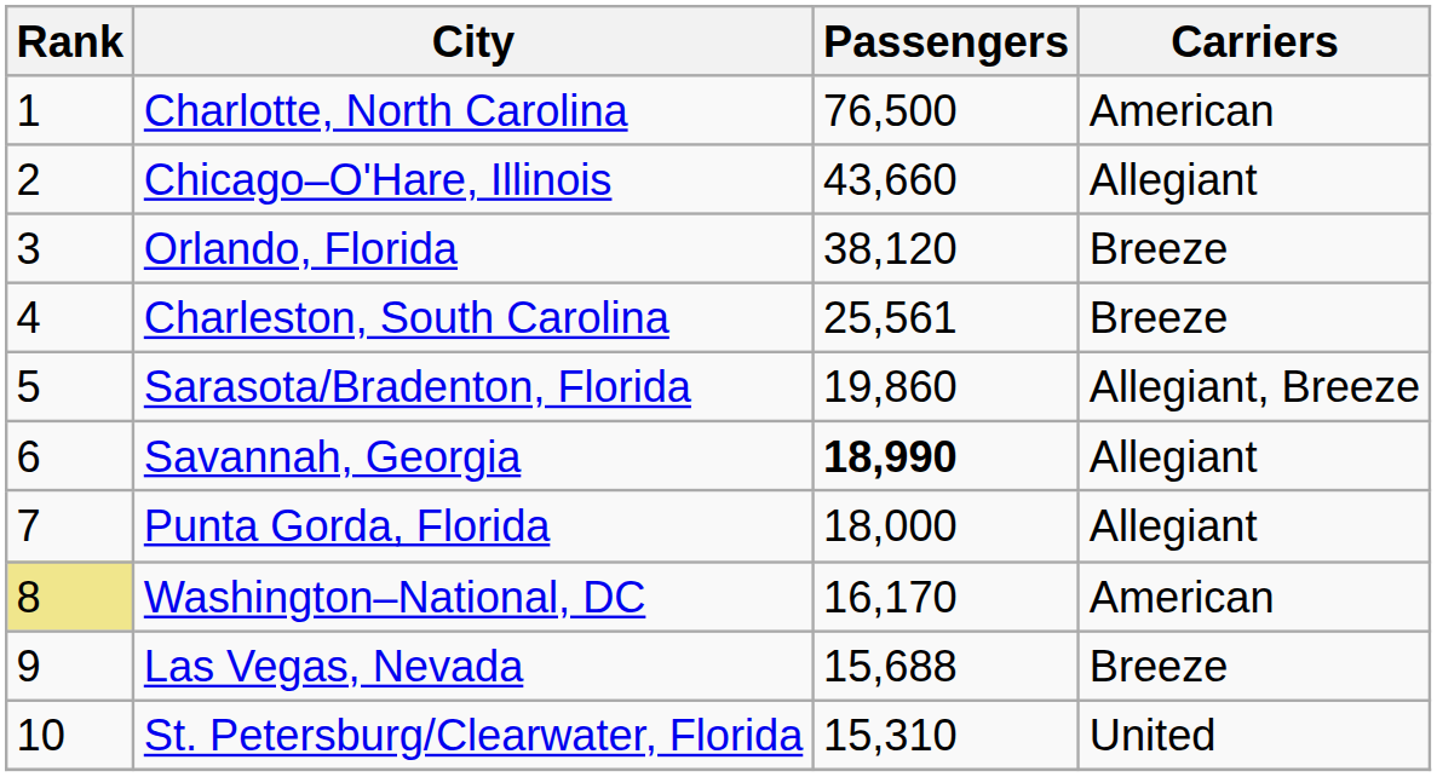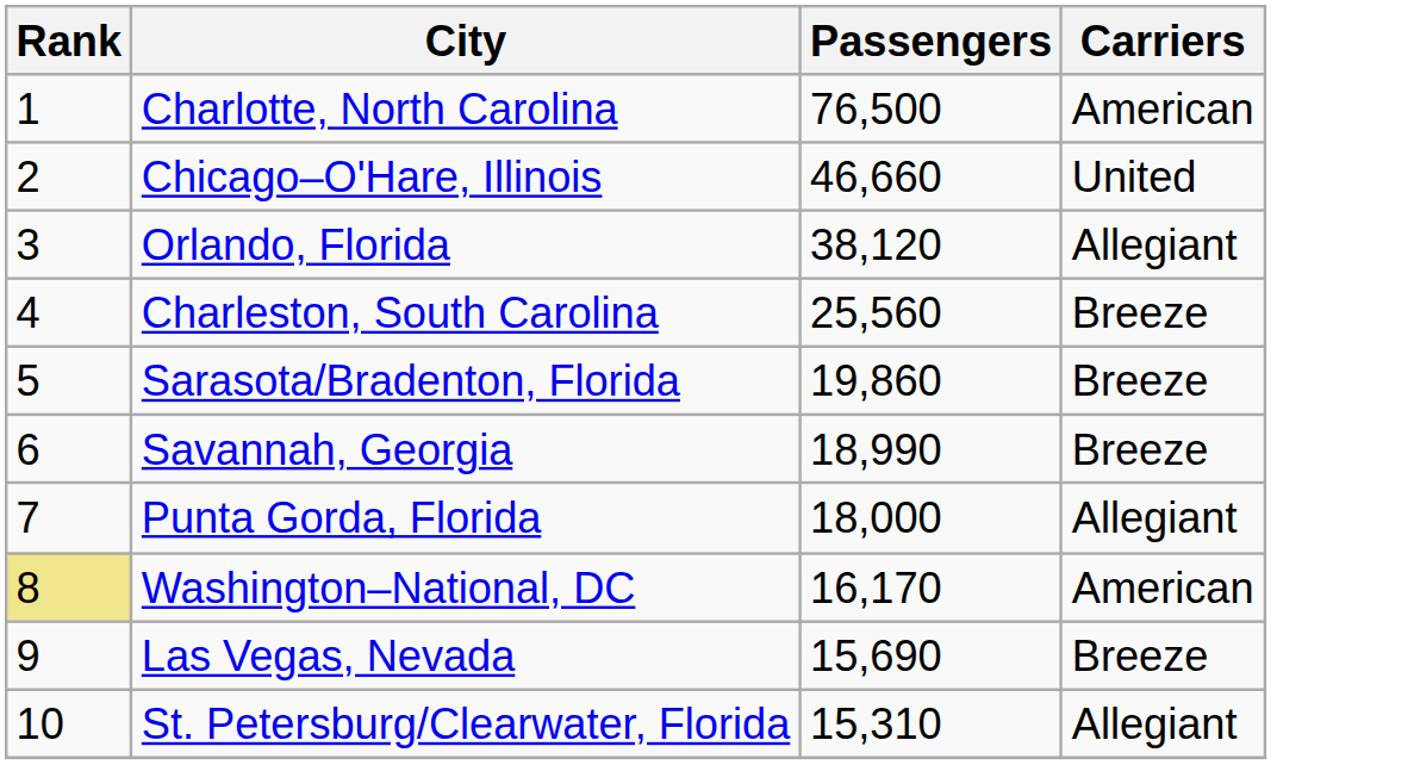 <table class="wikitable" style="font-size: 95%" width= align=>
 <tr>
 <th>Rank</th>
 <th>City</th>
 <th>Passengers</th>
 <th>Carriers</th>
 </tr>
 <tr>
 <td>1</td>
 <td> <a href='#'>Charlotte, North Carolina</a></td>
 <td>76,500</td>
 <td>American</td>
 </tr>
 <tr>
 <td>2</td>
 <td> <a href='#'>Chicago–O'Hare, Illinois</a></td>
-<td>43,660</td>
-<td>Allegiant</td>
+<td>46,660</td>
+<td>United</td>
 </tr>
 <tr>
 <td>3</td>
 <td> <a href='#'>Orlando, Florida</a></td>
 <td>38,120</td>
-<td>Breeze</td>
+<td>Allegiant</td>
 </tr>
 <tr>
 <td>4</td>
 <td> <a href='#'>Charleston, South Carolina</a></td>
-<td>25,561</td>
+<td>25,560</td>
 <td>Breeze</td>
 </tr>
 <tr>
 <td>5</td>
 <td> <a href='#'>Sarasota/Bradenton, Florida</a></td>
 <td>19,860</td>
-<td>Allegiant, Breeze</td>
+<td>Breeze</td>
 </tr>
 <tr>
 <td>6</td>
 <td> <a href='#'>Savannah, Georgia</a></td>
-<td><strong>18,990</strong></td>
-<td>Allegiant</td>
+<td>18,990</td>
+<td>Breeze</td>
 </tr>
 <tr>
 <td>7</td>
 <td> <a href='#'>Punta Gorda, Florida</a></td>
 <td>18,000</td>
 <td>Allegiant</td>
 </tr>
 <tr>
 <td style="background: khaki;">8</td>
 <td> <a href='#'>Washington–National, DC</a></td>
 <td>16,170</td>
 <td>American</td>
 </tr>
 <tr>
 <td>9</td>
 <td> <a href='#'>Las Vegas, Nevada</a></td>
-<td>15,688</td>
+<td>15,690</td>
 <td>Breeze</td>
 </tr>
 <tr>
 <td>10</td>
 <td> <a href='#'>St. Petersburg/Clearwater, Florida</a></td>
 <td>15,310</td>
-<td>United</td>
+<td>Allegiant</td>
 </tr>
 <tr>
 </tr>
 </table>
